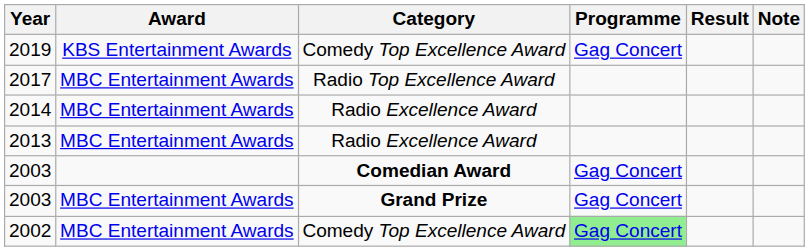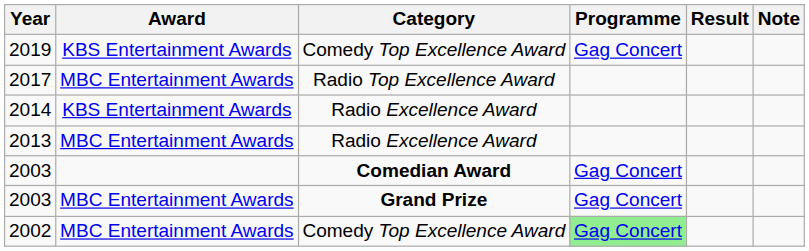 <table class="wikitable" style="text-align: center">
 <tr>
 <th>Year</th>
 <th>Award</th>
 <th>Category</th>
 <th>Programme</th>
 <th>Result</th>
 <th>Note</th>
 </tr>
 <tr>
 <td>2019</td>
 <td><a href='#'>KBS Entertainment Awards</a></td>
 <td>Comedy <em>Top Excellence Award</em></td>
 <td><a href='#'>Gag Concert</a></td>
 <td></td>
 <td></td>
 </tr>
 <tr>
 <td>2017</td>
 <td><a href='#'>MBC Entertainment Awards</a></td>
 <td>Radio <em>Top Excellence Award</em></td>
 <td></td>
 <td></td>
 <td></td>
 </tr>
 <tr>
 <td>2014</td>
-<td><a href='#'>MBC Entertainment Awards</a></td>
+<td><a href='#'>KBS Entertainment Awards</a></td>
 <td>Radio <em>Excellence Award</em></td>
 <td></td>
 <td></td>
 <td></td>
 </tr>
 <tr>
 <td>2013</td>
 <td><a href='#'>MBC Entertainment Awards</a></td>
 <td>Radio <em>Excellence Award</em></td>
 <td></td>
 <td></td>
 <td></td>
 </tr>
 <tr>
 <td>2003</td>
 <td></td>
 <td><strong>Comedian Award</strong></td>
 <td><a href='#'>Gag Concert</a></td>
 <td></td>
 <td></td>
 </tr>
 <tr>
 <td>2003</td>
 <td><a href='#'>MBC Entertainment Awards</a></td>
 <td><strong>Grand Prize</strong></td>
 <td><a href='#'>Gag Concert</a></td>
 <td></td>
 <td></td>
 </tr>
 <tr>
 <td>2002</td>
 <td><a href='#'>MBC Entertainment Awards</a></td>
 <td>Comedy <em>Top Excellence Award</em></td>
 <td style="background: lightgreen;"><a href='#'>Gag Concert</a></td>
 <td></td>
 <td></td>
 </tr>
 </table>
